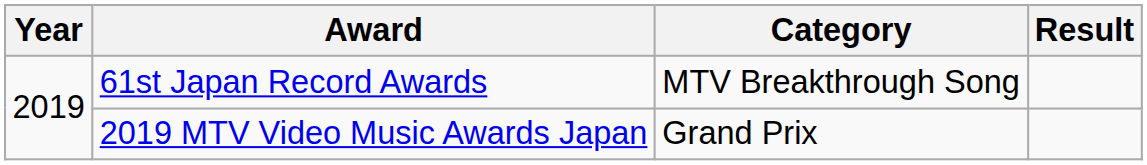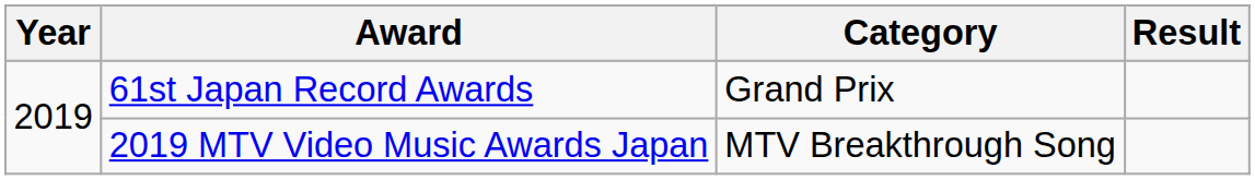 <table class="wikitable">
 <tr>
 <th>Year</th>
 <th>Award</th>
 <th>Category</th>
 <th>Result</th>
 </tr>
 <tr>
 <td rowspan="2">2019</td>
 <td><a href='#'>61st Japan Record Awards</a></td>
-<td>MTV Breakthrough Song</td>
+<td>Grand Prix</td>
 <td></td>
 </tr>
 <tr>
 <td><a href='#'>2019 MTV Video Music Awards Japan</a></td>
-<td>Grand Prix</td>
+<td>MTV Breakthrough Song</td>
 <td></td>
 </tr>
 </table>
